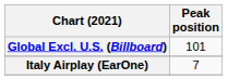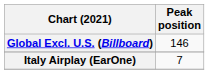 <table class="wikitable sortable plainrowheaders" style="text-align:center;">
 <tr>
 <th>Chart (2021)</th>
 <th>Peak<br>position</th>
 </tr>
 <tr>
 <th scope="row"><a href='#'>Global Excl. U.S.</a> (<em><a href='#'>Billboard</a></em>)</th>
-<td>101</td>
+<td>146</td>
 </tr>
 <tr>
 </tr>
 <tr>
 <th scope="row">Italy Airplay (EarOne)</th>
 <td>7</td>
 </tr>
 <tr>
 </tr>
 </table>
